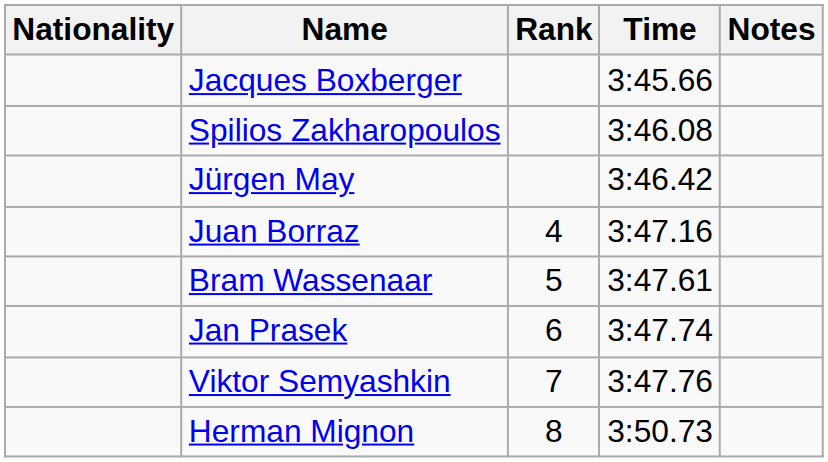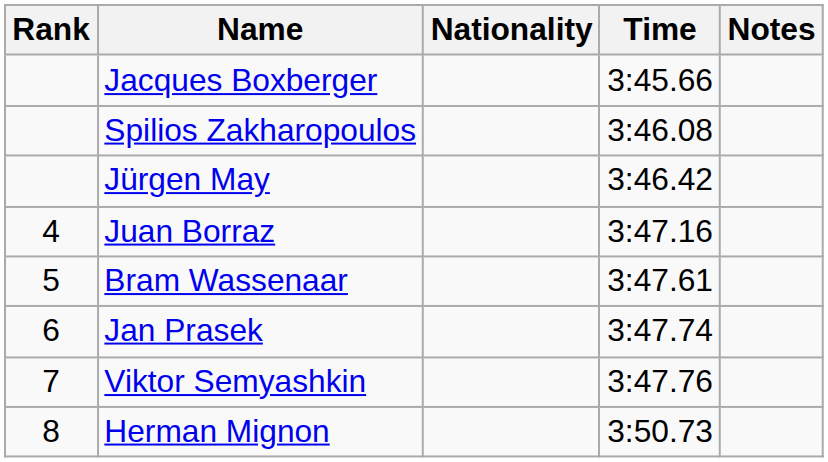 <table class="wikitable sortable" style="text-align:center">
 <tr>
+<th>Rank</th>
+<th>Name</th>
 <th>Nationality</th>
-<th>Name</th>
-<th>Rank</th>
 <th>Time</th>
 <th>Notes</th>
 </tr>
 <tr>
+<td></td>
+<td align="left"><a href='#'>Jacques Boxberger</a></td>
 <td align=left></td>
-<td align="left"><a href='#'>Jacques Boxberger</a></td>
-<td></td>
 <td>3:45.66</td>
 <td></td>
 </tr>
 <tr>
+<td></td>
+<td align="left"><a href='#'>Spilios Zakharopoulos</a></td>
 <td align=left></td>
-<td align="left"><a href='#'>Spilios Zakharopoulos</a></td>
-<td></td>
 <td>3:46.08</td>
 <td></td>
 </tr>
 <tr>
+<td></td>
+<td align="left"><a href='#'>Jürgen May</a></td>
 <td align=left></td>
-<td align="left"><a href='#'>Jürgen May</a></td>
-<td></td>
 <td>3:46.42</td>
 <td></td>
 </tr>
 <tr>
+<td>4</td>
+<td align="left"><a href='#'>Juan Borraz</a></td>
 <td align=left></td>
-<td align="left"><a href='#'>Juan Borraz</a></td>
-<td>4</td>
 <td>3:47.16</td>
 <td></td>
 </tr>
 <tr>
+<td>5</td>
+<td align="left"><a href='#'>Bram Wassenaar</a></td>
 <td align=left></td>
-<td align="left"><a href='#'>Bram Wassenaar</a></td>
-<td>5</td>
 <td>3:47.61</td>
 <td></td>
 </tr>
 <tr>
+<td>6</td>
+<td align="left"><a href='#'>Jan Prasek</a></td>
 <td align=left></td>
-<td align="left"><a href='#'>Jan Prasek</a></td>
-<td>6</td>
 <td>3:47.74</td>
 <td></td>
 </tr>
 <tr>
+<td>7</td>
+<td align="left"><a href='#'>Viktor Semyashkin</a></td>
 <td align=left></td>
-<td align="left"><a href='#'>Viktor Semyashkin</a></td>
-<td>7</td>
 <td>3:47.76</td>
 <td></td>
 </tr>
 <tr>
+<td>8</td>
+<td align="left"><a href='#'>Herman Mignon</a></td>
 <td align=left></td>
-<td align="left"><a href='#'>Herman Mignon</a></td>
-<td>8</td>
 <td>3:50.73</td>
 <td></td>
 </tr>
 </table>
